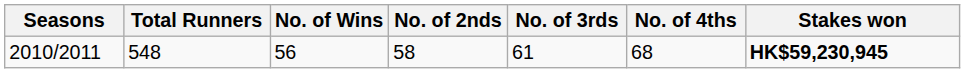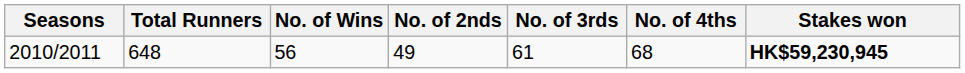 <table class="wikitable sortable" style="font-size:90%;">
 <tr>
 <th width="80px">Seasons</th>
 <th width="100px">Total Runners</th>
 <th width="80px">No. of Wins</th>
 <th width="80px">No. of 2nds</th>
 <th width="80px">No. of 3rds</th>
 <th width="80px">No. of 4ths</th>
 <th width="150px">Stakes won</th>
 </tr>
 <tr>
 <td>2010/2011</td>
-<td>548</td>
+<td>648</td>
 <td>56</td>
-<td>58</td>
+<td>49</td>
 <td>61</td>
 <td>68</td>
 <td><strong>HK$59,230,945</strong></td>
 </tr>
 </table>
